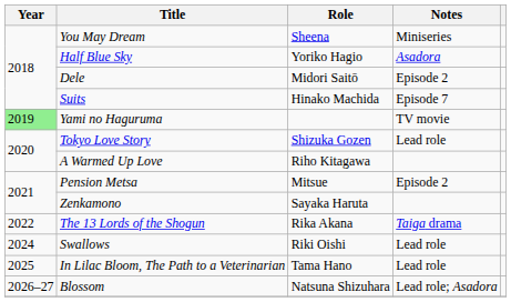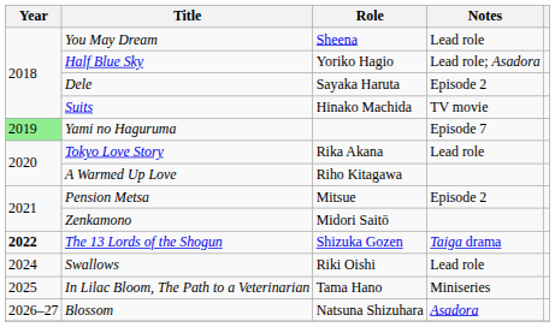 <table class="wikitable sortable">
 <tr>
 <th>Year</th>
 <th>Title</th>
 <th>Role</th>
 <th class="unsortable">Notes</th>
 <th class="unsortable"></th>
 </tr>
 <tr>
 <td rowspan=4>2018</td>
 <td><em>You May Dream</em></td>
 <td><a href='#'>Sheena</a></td>
-<td>Miniseries</td>
+<td>Lead role</td>
 <td></td>
 </tr>
 <tr>
 <td><em><a href='#'>Half Blue Sky</a></em></td>
 <td>Yoriko Hagio</td>
-<td><em><a href='#'>Asadora</a></em></td>
+<td>Lead role; <em>Asadora</em></td>
 <td></td>
 </tr>
 <tr>
 <td><em>Dele</em></td>
-<td>Midori Saitō</td>
+<td>Sayaka Haruta</td>
 <td>Episode 2</td>
 <td></td>
 </tr>
 <tr>
 <td><em><a href='#'>Suits</a></em></td>
 <td>Hinako Machida</td>
-<td>Episode 7</td>
+<td>TV movie</td>
 <td></td>
 </tr>
 <tr>
 <td style="background: lightgreen;">2019</td>
 <td><em>Yami no Haguruma</em></td>
 <td></td>
-<td>TV movie</td>
+<td>Episode 7</td>
 <td></td>
 </tr>
 <tr>
 <td rowspan=2>2020</td>
 <td><em><a href='#'>Tokyo Love Story</a></em></td>
-<td><a href='#'>Shizuka Gozen</a></td>
+<td>Rika Akana</td>
 <td>Lead role</td>
 <td></td>
 </tr>
 <tr>
 <td><em>A Warmed Up Love</em></td>
 <td>Riho Kitagawa</td>
 <td></td>
 <td></td>
 </tr>
 <tr>
 <td rowspan=2>2021</td>
 <td><em>Pension Metsa</em></td>
 <td>Mitsue</td>
 <td>Episode 2</td>
 <td></td>
 </tr>
 <tr>
 <td><em>Zenkamono</em></td>
-<td>Sayaka Haruta</td>
+<td>Midori Saitō</td>
 <td></td>
 <td></td>
 </tr>
 <tr>
-<td>2022</td>
+<td><strong>2022</strong></td>
 <td><em><a href='#'>The 13 Lords of the Shogun</a></em></td>
-<td>Rika Akana</td>
+<td><a href='#'>Shizuka Gozen</a></td>
 <td><a href='#'><em>Taiga</em> drama</a></td>
 <td></td>
 </tr>
 <tr>
 <td>2024</td>
 <td><em>Swallows</em></td>
 <td>Riki Oishi</td>
 <td>Lead role</td>
 <td></td>
 </tr>
 <tr>
 <td>2025</td>
 <td><em>In Lilac Bloom, The Path to a Veterinarian</em></td>
 <td>Tama Hano</td>
-<td>Lead role</td>
+<td>Miniseries</td>
 <td></td>
 </tr>
 <tr>
 <td>2026–27</td>
 <td><em>Blossom</em></td>
 <td>Natsuna Shizuhara</td>
-<td>Lead role; <em>Asadora</em></td>
+<td><em><a href='#'>Asadora</a></em></td>
 <td></td>
 </tr>
 <tr>
 </tr>
 </table>
